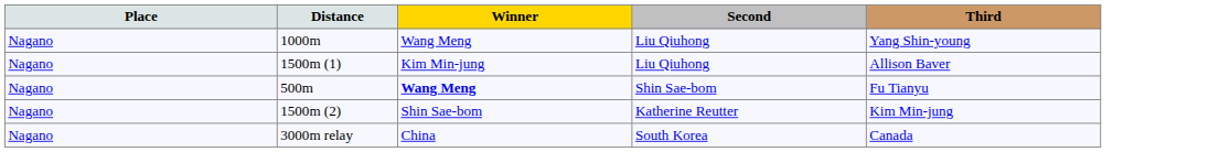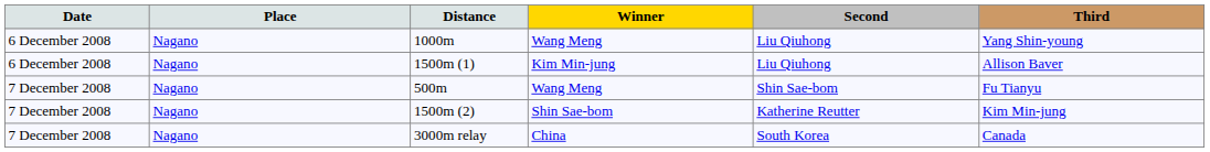 <table bgcolor="#f7f8ff" cellpadding="3" cellspacing="0" border="1" style="font-size: 95%; border: gray solid 1px; border-collapse: collapse;">
 <tr bgcolor="#CCCCCC">
+<td align="center" bgcolor="#DCE5E5" width="150"><strong>Date</strong></td>
 <td align="center" bgcolor="#DCE5E5" width="280"><strong>Place</strong></td>
 <td align="center" bgcolor="#DCE5E5" width="120"><strong>Distance</strong></td>
 <td align="center" bgcolor="gold" width="240"><strong>Winner</strong></td>
 <td align="center" bgcolor="silver" width="240"><strong>Second</strong></td>
 <td align="center" bgcolor="CC9966" width="240"><strong>Third</strong></td>
 </tr>
 <tr align="left">
+<td>6 December 2008</td>
 <td> <a href='#'>Nagano</a></td>
 <td>1000m</td>
 <td> <a href='#'>Wang Meng</a></td>
 <td> <a href='#'>Liu Qiuhong</a></td>
 <td> <a href='#'>Yang Shin-young</a></td>
 </tr>
 <tr align="left">
+<td>6 December 2008</td>
 <td> <a href='#'>Nagano</a></td>
 <td>1500m (1)</td>
 <td> <a href='#'>Kim Min-jung</a></td>
 <td> <a href='#'>Liu Qiuhong</a></td>
 <td> <a href='#'>Allison Baver</a></td>
 </tr>
 <tr align="left">
+<td>7 December 2008</td>
 <td> <a href='#'>Nagano</a></td>
 <td>500m</td>
-<td><strong> <a href='#'>Wang Meng</a></strong></td>
+<td> <a href='#'>Wang Meng</a></td>
 <td> <a href='#'>Shin Sae-bom</a></td>
 <td> <a href='#'>Fu Tianyu</a></td>
 </tr>
 <tr align="left">
+<td>7 December 2008</td>
 <td> <a href='#'>Nagano</a></td>
 <td>1500m (2)</td>
 <td> <a href='#'>Shin Sae-bom</a></td>
 <td> <a href='#'>Katherine Reutter</a></td>
 <td> <a href='#'>Kim Min-jung</a></td>
 </tr>
 <tr align="left">
+<td>7 December 2008</td>
 <td> <a href='#'>Nagano</a></td>
 <td>3000m relay</td>
 <td> <a href='#'>China</a></td>
 <td> <a href='#'>South Korea</a></td>
 <td> <a href='#'>Canada</a></td>
 </tr>
 </table>
